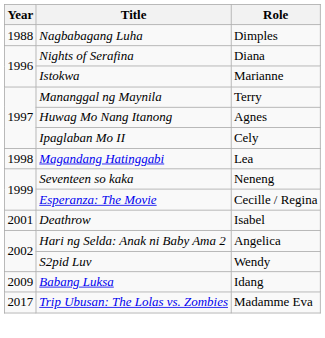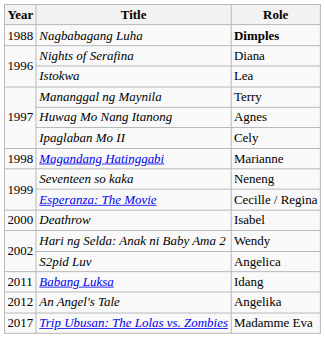 <table class="wikitable sortable">
 <tr>
 <th>Year</th>
 <th>Title</th>
 <th>Role</th>
 </tr>
 <tr>
 <td>1988</td>
 <td><em>Nagbabagang Luha</em></td>
-<td>Dimples</td>
+<td><strong>Dimples</strong></td>
 </tr>
 <tr>
 <td rowspan="2">1996</td>
 <td><em>Nights of Serafina</em></td>
 <td>Diana</td>
 </tr>
 <tr>
 <td><em>Istokwa</em></td>
-<td>Marianne</td>
+<td>Lea</td>
 </tr>
 <tr>
 <td rowspan="3">1997</td>
 <td><em>Mananggal ng Maynila</em></td>
 <td>Terry</td>
 </tr>
 <tr>
 <td><em>Huwag Mo Nang Itanong</em></td>
 <td>Agnes</td>
 </tr>
 <tr>
 <td><em>Ipaglaban Mo II</em></td>
 <td>Cely</td>
 </tr>
 <tr>
 <td>1998</td>
 <td><em><a href='#'>Magandang Hatinggabi</a></em></td>
-<td>Lea</td>
+<td>Marianne</td>
 </tr>
 <tr>
 <td rowspan="2">1999</td>
 <td><em>Seventeen so kaka</em></td>
 <td>Neneng</td>
 </tr>
 <tr>
 <td><em><a href='#'>Esperanza: The Movie</a></em></td>
 <td>Cecille / Regina</td>
 </tr>
 <tr>
-<td>2001</td>
+<td>2000</td>
 <td><em>Deathrow</em></td>
 <td>Isabel</td>
 </tr>
 <tr>
 <td rowspan="2">2002</td>
 <td><em>Hari ng Selda: Anak ni Baby Ama 2</em></td>
+<td>Wendy</td>
+</tr>
+<tr>
+<td><em>S2pid Luv</em></td>
 <td>Angelica</td>
 </tr>
 <tr>
-<td><em>S2pid Luv</em></td>
-<td>Wendy</td>
+<td>2011</td>
+<td><em><a href='#'>Babang Luksa</a></em></td>
+<td>Idang</td>
 </tr>
 <tr>
-<td>2009</td>
-<td><em><a href='#'>Babang Luksa</a></em></td>
-<td>Idang</td>
+<td>2012</td>
+<td><em>An Angel's Tale</em></td>
+<td>Angelika</td>
 </tr>
 <tr>
 <td>2017</td>
 <td><em><a href='#'>Trip Ubusan: The Lolas vs. Zombies</a></em></td>
 <td>Madamme Eva</td>
 </tr>
 </table>
